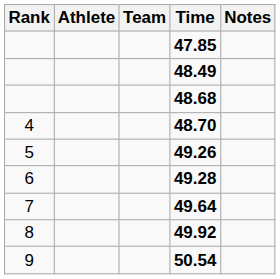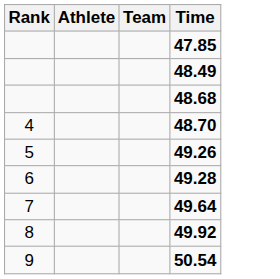 <table class="wikitable sortable" style="text-align:center">
 <tr>
 <th>Rank</th>
 <th>Athlete</th>
 <th>Team</th>
 <th>Time</th>
-<th>Notes</th>
 </tr>
 <tr>
 <td></td>
 <td align=left></td>
 <td></td>
 <td><strong>47.85</strong></td>
-<td>  </td>
 </tr>
 <tr>
 <td></td>
 <td align=left></td>
 <td></td>
 <td><strong>48.49</strong></td>
-<td></td>
 </tr>
 <tr>
 <td></td>
 <td align=left></td>
 <td></td>
 <td><strong>48.68</strong></td>
-<td></td>
 </tr>
 <tr>
 <td>4</td>
 <td align=left></td>
 <td></td>
 <td><strong>48.70</strong></td>
-<td></td>
 </tr>
 <tr>
 <td>5</td>
 <td align=left></td>
 <td></td>
 <td><strong>49.26</strong></td>
-<td></td>
 </tr>
 <tr>
 <td>6</td>
 <td align=left></td>
 <td></td>
 <td><strong>49.28</strong></td>
-<td></td>
 </tr>
 <tr>
 <td>7</td>
 <td align=left></td>
 <td></td>
 <td><strong>49.64</strong></td>
-<td></td>
 </tr>
 <tr>
 <td>8</td>
 <td align=left></td>
 <td></td>
 <td><strong>49.92</strong></td>
-<td></td>
 </tr>
 <tr>
 <td>9</td>
 <td align=left></td>
 <td></td>
 <td><strong>50.54</strong></td>
-<td></td>
 </tr>
 </table>
